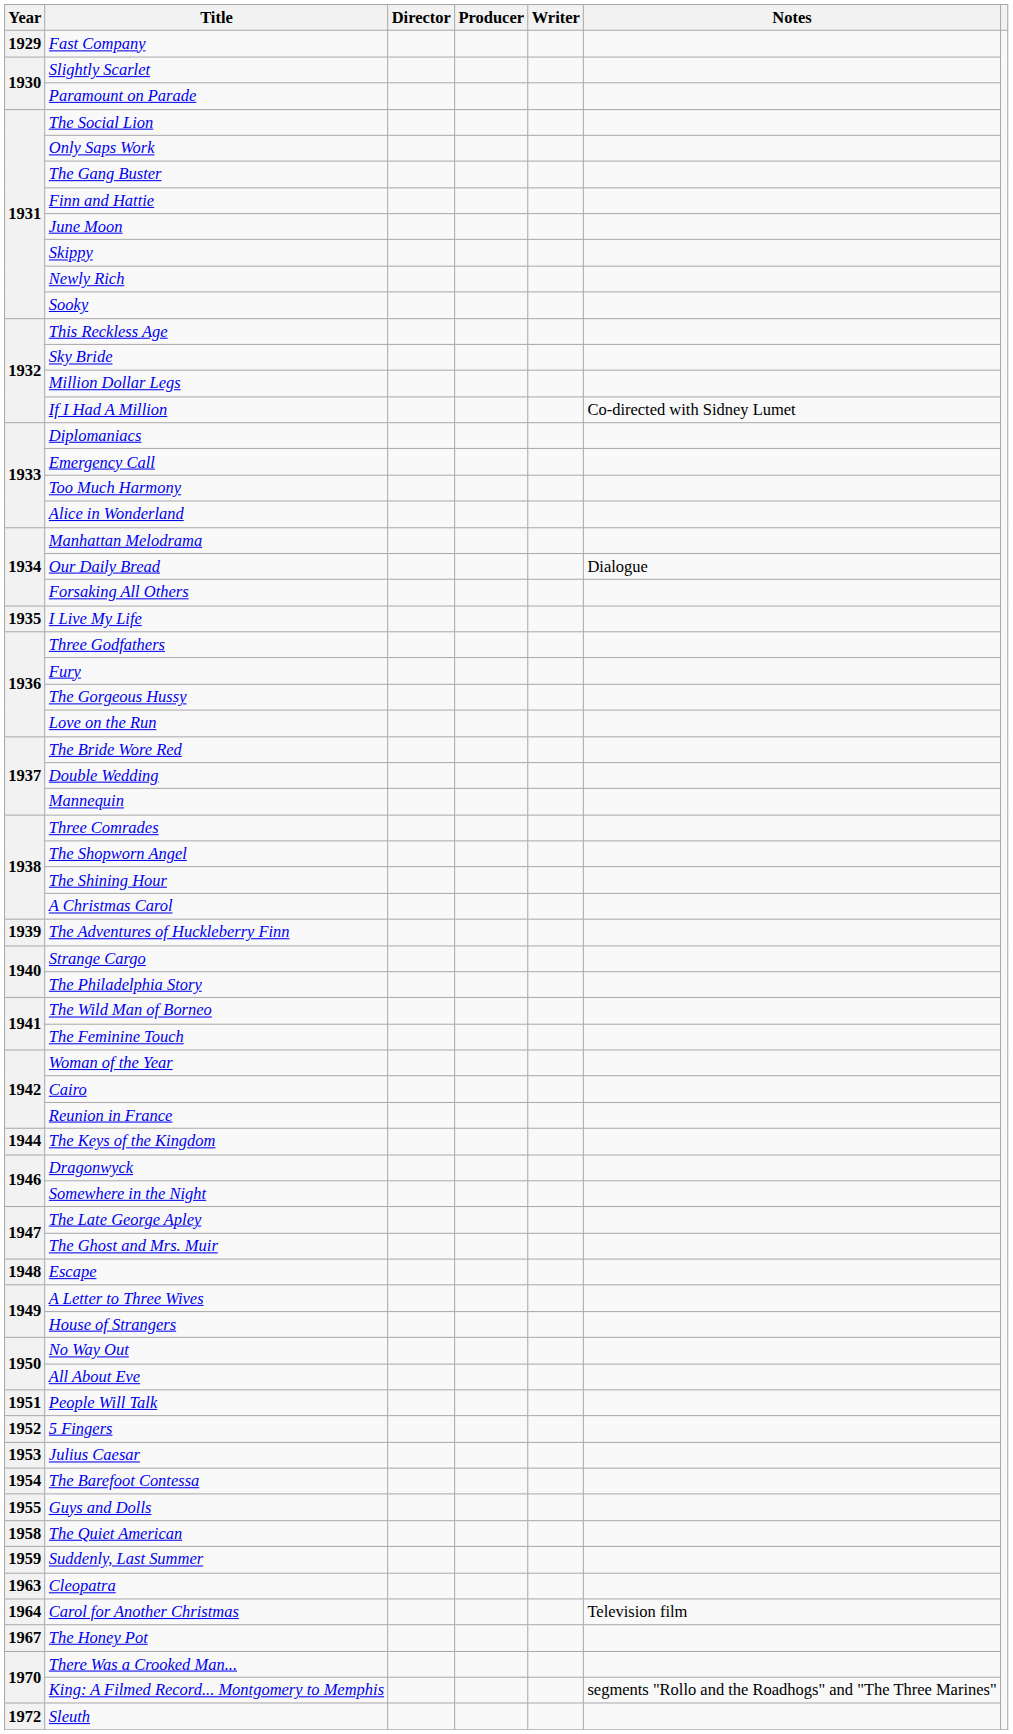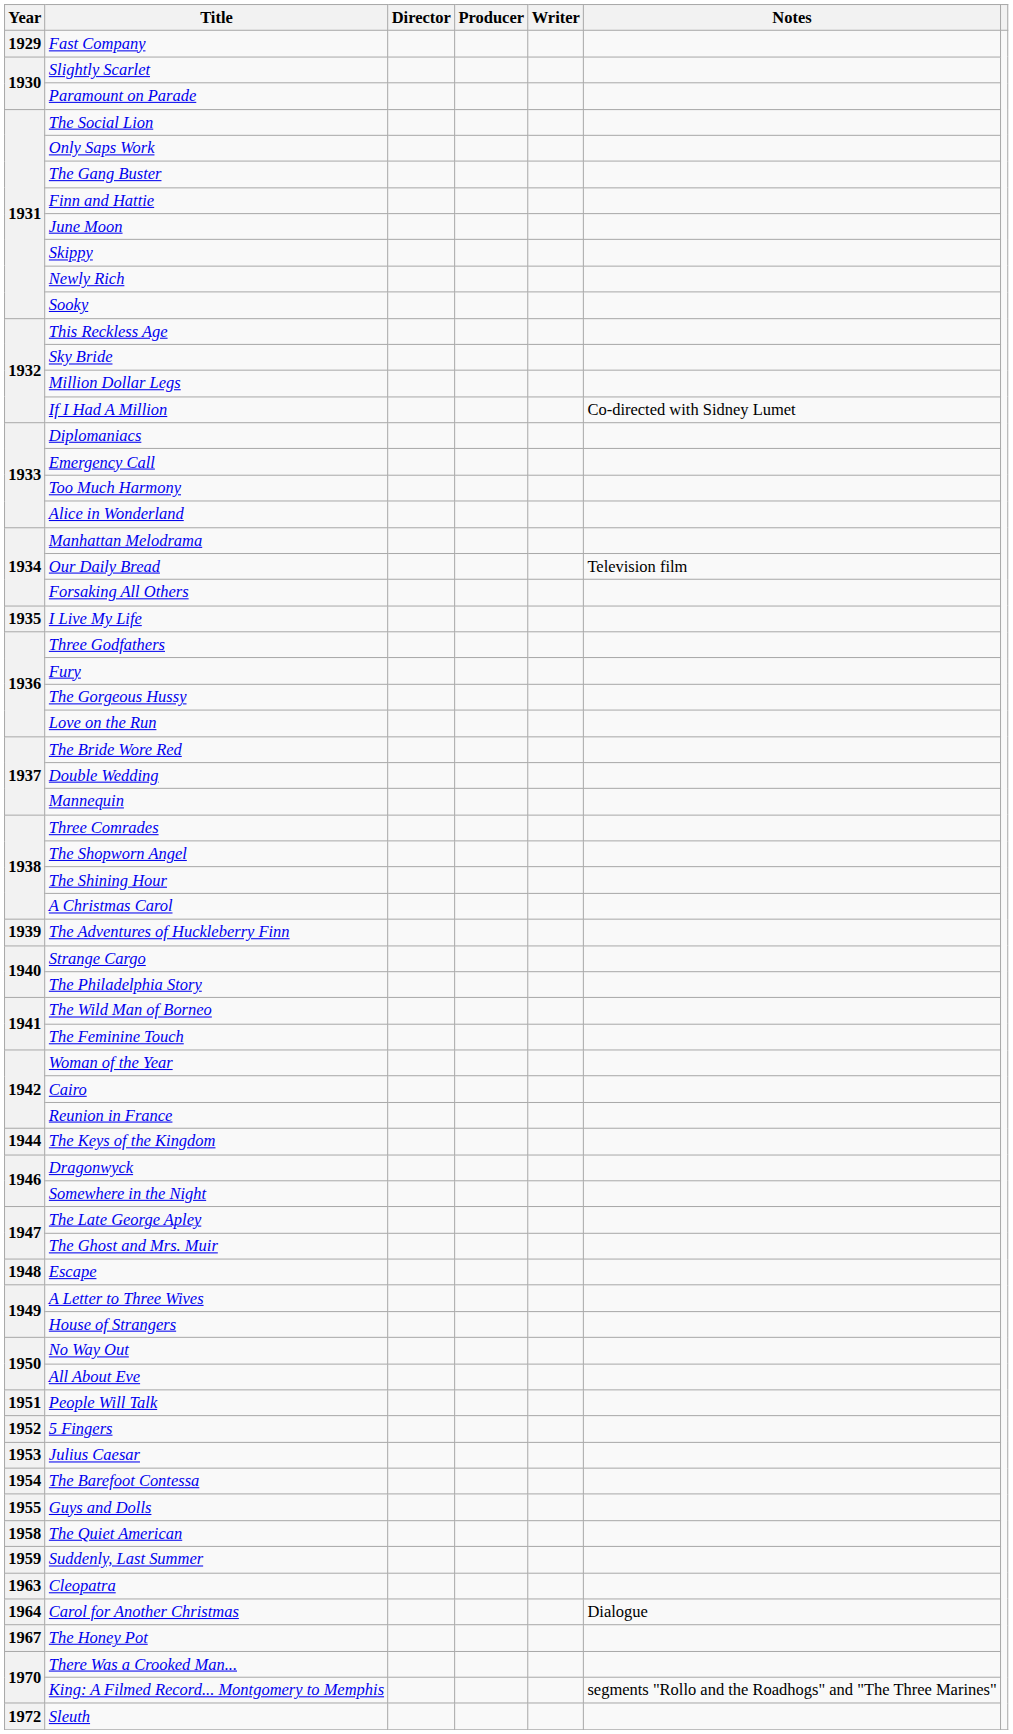 <table class="wikitable plainrowheaders sortable sticky-header" style="margin-right: 0;">
 <tr>
 <th scope="col">Year</th>
 <th scope="col">Title</th>
 <th scope="col">Director</th>
 <th scope="col">Producer</th>
 <th scope="col">Writer</th>
 <th scope="col" class=unsortable>Notes</th>
 <th scope="col" class=unsortable></th>
 </tr>
 <tr>
 <th scope="row">1929</th>
 <td><em><a href='#'>Fast Company</a></em></td>
 <td></td>
 <td></td>
 <td></td>
 <td></td>
 <td scope="row" rowspan="65"></td>
 </tr>
 <tr>
 <th scope="row" rowspan="2">1930</th>
 <td><em><a href='#'>Slightly Scarlet</a></em></td>
 <td></td>
 <td></td>
 <td></td>
 <td></td>
 </tr>
 <tr>
 <td><em><a href='#'>Paramount on Parade</a></em></td>
 <td></td>
 <td></td>
 <td></td>
 <td></td>
 </tr>
 <tr>
 <th scope="row" rowspan="8">1931</th>
 <td><em><a href='#'>The Social Lion</a></em></td>
 <td></td>
 <td></td>
 <td></td>
 <td></td>
 </tr>
 <tr>
 <td><em><a href='#'>Only Saps Work</a></em></td>
 <td></td>
 <td></td>
 <td></td>
 <td></td>
 </tr>
 <tr>
 <td><em><a href='#'>The Gang Buster</a></em></td>
 <td></td>
 <td></td>
 <td></td>
 <td></td>
 </tr>
 <tr>
 <td><em><a href='#'>Finn and Hattie</a></em></td>
 <td></td>
 <td></td>
 <td></td>
 <td></td>
 </tr>
 <tr>
 <td><em><a href='#'>June Moon</a></em></td>
 <td></td>
 <td></td>
 <td></td>
 <td></td>
 </tr>
 <tr>
 <td><em><a href='#'>Skippy</a></em></td>
 <td></td>
 <td></td>
 <td></td>
 <td></td>
 </tr>
 <tr>
 <td><em><a href='#'>Newly Rich</a></em></td>
 <td></td>
 <td></td>
 <td></td>
 <td></td>
 </tr>
 <tr>
 <td><em><a href='#'>Sooky</a></em></td>
 <td></td>
 <td></td>
 <td></td>
 <td></td>
 </tr>
 <tr>
 <th scope="row" rowspan="4">1932</th>
 <td><em><a href='#'>This Reckless Age</a></em></td>
 <td></td>
 <td></td>
 <td></td>
 <td></td>
 </tr>
 <tr>
 <td><em><a href='#'>Sky Bride</a></em></td>
 <td></td>
 <td></td>
 <td></td>
 <td></td>
 </tr>
 <tr>
 <td><em><a href='#'>Million Dollar Legs</a></em></td>
 <td></td>
 <td></td>
 <td></td>
 <td></td>
 </tr>
 <tr>
 <td><em><a href='#'>If I Had A Million</a></em></td>
 <td></td>
 <td></td>
 <td></td>
 <td>Co-directed with Sidney Lumet</td>
 </tr>
 <tr>
 <th scope="row" rowspan="4">1933</th>
 <td><em><a href='#'>Diplomaniacs</a></em></td>
 <td></td>
 <td></td>
 <td></td>
 <td></td>
 </tr>
 <tr>
 <td><em><a href='#'>Emergency Call</a></em></td>
 <td></td>
 <td></td>
 <td></td>
 <td></td>
 </tr>
 <tr>
 <td><em><a href='#'>Too Much Harmony</a></em></td>
 <td></td>
 <td></td>
 <td></td>
 <td></td>
 </tr>
 <tr>
 <td><em><a href='#'>Alice in Wonderland</a></em></td>
 <td></td>
 <td></td>
 <td></td>
 <td></td>
 </tr>
 <tr>
 <th scope="row" rowspan="3">1934</th>
 <td><em><a href='#'>Manhattan Melodrama</a></em></td>
 <td></td>
 <td></td>
 <td></td>
 <td></td>
 </tr>
 <tr>
 <td><em><a href='#'>Our Daily Bread</a></em></td>
 <td></td>
 <td></td>
 <td></td>
-<td>Dialogue</td>
+<td>Television film</td>
 </tr>
 <tr>
 <td><em><a href='#'>Forsaking All Others</a></em></td>
 <td></td>
 <td></td>
 <td></td>
 <td></td>
 </tr>
 <tr>
 <th scope="row">1935</th>
 <td><em><a href='#'>I Live My Life</a></em></td>
 <td></td>
 <td></td>
 <td></td>
 <td></td>
 </tr>
 <tr>
 <th scope="row" rowspan="4">1936</th>
 <td><em><a href='#'>Three Godfathers</a></em></td>
 <td></td>
 <td></td>
 <td></td>
 <td></td>
 </tr>
 <tr>
 <td><em><a href='#'>Fury</a></em></td>
 <td></td>
 <td></td>
 <td></td>
 <td></td>
 </tr>
 <tr>
 <td><em><a href='#'>The Gorgeous Hussy</a></em></td>
 <td></td>
 <td></td>
 <td></td>
 <td></td>
 </tr>
 <tr>
 <td><em><a href='#'>Love on the Run</a></em></td>
 <td></td>
 <td></td>
 <td></td>
 <td></td>
 </tr>
 <tr>
 <th scope="row" rowspan="3">1937</th>
 <td><em><a href='#'>The Bride Wore Red</a></em></td>
 <td></td>
 <td></td>
 <td></td>
 <td></td>
 </tr>
 <tr>
 <td><em><a href='#'>Double Wedding</a></em></td>
 <td></td>
 <td></td>
 <td></td>
 <td></td>
 </tr>
 <tr>
 <td><em><a href='#'>Mannequin</a></em></td>
 <td></td>
 <td></td>
 <td></td>
 <td></td>
 </tr>
 <tr>
 <th scope="row" rowspan="4">1938</th>
 <td><em><a href='#'>Three Comrades</a></em></td>
 <td></td>
 <td></td>
 <td></td>
 <td></td>
 </tr>
 <tr>
 <td><em><a href='#'>The Shopworn Angel</a></em></td>
 <td></td>
 <td></td>
 <td></td>
 <td></td>
 </tr>
 <tr>
 <td><em><a href='#'>The Shining Hour</a></em></td>
 <td></td>
 <td></td>
 <td></td>
 <td></td>
 </tr>
 <tr>
 <td><em><a href='#'>A Christmas Carol</a></em></td>
 <td></td>
 <td></td>
 <td></td>
 <td></td>
 </tr>
 <tr>
 <th scope="row">1939</th>
 <td><em><a href='#'>The Adventures of Huckleberry Finn</a></em></td>
 <td></td>
 <td></td>
 <td></td>
 <td></td>
 </tr>
 <tr>
 <th scope="row" rowspan="2">1940</th>
 <td><em><a href='#'>Strange Cargo</a></em></td>
 <td></td>
 <td></td>
 <td></td>
 <td></td>
 </tr>
 <tr>
 <td><em><a href='#'>The Philadelphia Story</a></em></td>
 <td></td>
 <td></td>
 <td></td>
 <td></td>
 </tr>
 <tr>
 <th scope="row" rowspan="2">1941</th>
 <td><em><a href='#'>The Wild Man of Borneo</a></em></td>
 <td></td>
 <td></td>
 <td></td>
 <td></td>
 </tr>
 <tr>
 <td><em><a href='#'>The Feminine Touch</a></em></td>
 <td></td>
 <td></td>
 <td></td>
 <td></td>
 </tr>
 <tr>
 <th scope="row" rowspan="3">1942</th>
 <td><em><a href='#'>Woman of the Year</a></em></td>
 <td></td>
 <td></td>
 <td></td>
 <td></td>
 </tr>
 <tr>
 <td><em><a href='#'>Cairo</a></em></td>
 <td></td>
 <td></td>
 <td></td>
 <td></td>
 </tr>
 <tr>
 <td><em><a href='#'>Reunion in France</a></em></td>
 <td></td>
 <td></td>
 <td></td>
 <td></td>
 </tr>
 <tr>
 <th scope="row">1944</th>
 <td><em><a href='#'>The Keys of the Kingdom</a></em></td>
 <td></td>
 <td></td>
 <td></td>
 <td></td>
 </tr>
 <tr>
 <th scope="row" rowspan="2">1946</th>
 <td><em><a href='#'>Dragonwyck</a></em></td>
 <td></td>
 <td></td>
 <td></td>
 <td></td>
 </tr>
 <tr>
 <td><em><a href='#'>Somewhere in the Night</a></em></td>
 <td></td>
 <td></td>
 <td></td>
 <td></td>
 </tr>
 <tr>
 <th scope="row" rowspan="2">1947</th>
 <td><em><a href='#'>The Late George Apley</a></em></td>
 <td></td>
 <td></td>
 <td></td>
 <td></td>
 </tr>
 <tr>
 <td><em><a href='#'>The Ghost and Mrs. Muir</a></em></td>
 <td></td>
 <td></td>
 <td></td>
 <td></td>
 </tr>
 <tr>
 <th scope="row">1948</th>
 <td><em><a href='#'>Escape</a></em></td>
 <td></td>
 <td></td>
 <td></td>
 <td></td>
 </tr>
 <tr>
 <th scope="row" rowspan="2">1949</th>
 <td><em><a href='#'>A Letter to Three Wives</a></em></td>
 <td></td>
 <td></td>
 <td></td>
 <td></td>
 </tr>
 <tr>
 <td><em><a href='#'>House of Strangers</a></em></td>
 <td></td>
 <td></td>
 <td></td>
 <td></td>
 </tr>
 <tr>
 <th scope="row" rowspan="2">1950</th>
 <td><em><a href='#'>No Way Out</a></em></td>
 <td></td>
 <td></td>
 <td></td>
 <td></td>
 </tr>
 <tr>
 <td><em><a href='#'>All About Eve</a></em></td>
 <td></td>
 <td></td>
 <td></td>
 <td></td>
 </tr>
 <tr>
 <th scope="row">1951</th>
 <td><em><a href='#'>People Will Talk</a></em></td>
 <td></td>
 <td></td>
 <td></td>
 <td></td>
 </tr>
 <tr>
 <th scope="row">1952</th>
 <td><em><a href='#'>5 Fingers</a></em></td>
 <td></td>
 <td></td>
 <td></td>
 <td></td>
 </tr>
 <tr>
 <th scope="row">1953</th>
 <td><em><a href='#'>Julius Caesar</a></em></td>
 <td></td>
 <td></td>
 <td></td>
 <td></td>
 </tr>
 <tr>
 <th scope="row">1954</th>
 <td><em><a href='#'>The Barefoot Contessa</a></em></td>
 <td></td>
 <td></td>
 <td></td>
 <td></td>
 </tr>
 <tr>
 <th scope="row">1955</th>
 <td><em><a href='#'>Guys and Dolls</a></em></td>
 <td></td>
 <td></td>
 <td></td>
 <td></td>
 </tr>
 <tr>
 <th scope="row">1958</th>
 <td><em><a href='#'>The Quiet American</a></em></td>
 <td></td>
 <td></td>
 <td></td>
 <td></td>
 </tr>
 <tr>
 <th scope="row">1959</th>
 <td><em><a href='#'>Suddenly, Last Summer</a></em></td>
 <td></td>
 <td></td>
 <td></td>
 <td></td>
 </tr>
 <tr>
 <th scope="row">1963</th>
 <td><em><a href='#'>Cleopatra</a></em></td>
 <td></td>
 <td></td>
 <td></td>
 <td></td>
 </tr>
 <tr>
 <th scope="row">1964</th>
 <td><em><a href='#'>Carol for Another Christmas</a></em></td>
 <td></td>
 <td></td>
 <td></td>
-<td>Television film</td>
+<td>Dialogue</td>
 </tr>
 <tr>
 <th scope="row">1967</th>
 <td><em><a href='#'>The Honey Pot</a></em></td>
 <td></td>
 <td></td>
 <td></td>
 <td></td>
 </tr>
 <tr>
 <th ! scope="row" rowspan="2">1970</th>
 <td><em><a href='#'>There Was a Crooked Man...</a></em></td>
 <td></td>
 <td></td>
 <td></td>
 <td></td>
 </tr>
 <tr>
 <td><em><a href='#'>King: A Filmed Record... Montgomery to Memphis</a></em></td>
 <td></td>
 <td></td>
 <td></td>
 <td>segments "Rollo and the Roadhogs" and "The Three Marines"</td>
 </tr>
 <tr>
 <th scope="row">1972</th>
 <td><em><a href='#'>Sleuth</a></em></td>
 <td></td>
 <td></td>
 <td></td>
 <td></td>
 </tr>
 </table>
